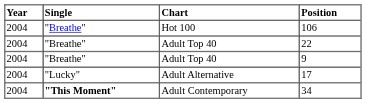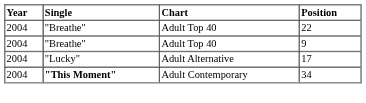 <table border=1 cellspacing=0 cellpadding=2 width="550px">
 <tr>
 <th align="left">Year</th>
 <th align="left">Single</th>
 <th align="left">Chart</th>
 <th align="left">Position</th>
-</tr>
-<tr>
-<td align="left">2004</td>
-<td align="left">"<a href='#'>Breathe</a>"</td>
-<td align="left">Hot 100</td>
-<td align="left">106</td>
 </tr>
 <tr>
 <td align="left">2004</td>
 <td align="left">"Breathe"</td>
 <td align="left">Adult Top 40</td>
 <td align="left">22</td>
 </tr>
 <tr>
 <td align="left">2004</td>
 <td align="left">"Breathe"</td>
 <td align="left">Adult Top 40</td>
 <td align="left">9</td>
 </tr>
 <tr>
 <td align="left">2004</td>
 <td align="left">"Lucky"</td>
 <td align="left">Adult Alternative</td>
 <td align="left">17</td>
 </tr>
 <tr>
 <td align="left">2004</td>
 <td align="left"><strong>"This Moment"</strong></td>
 <td align="left">Adult Contemporary</td>
 <td align="left">34</td>
 </tr>
 <tr>
 </tr>
 </table>
